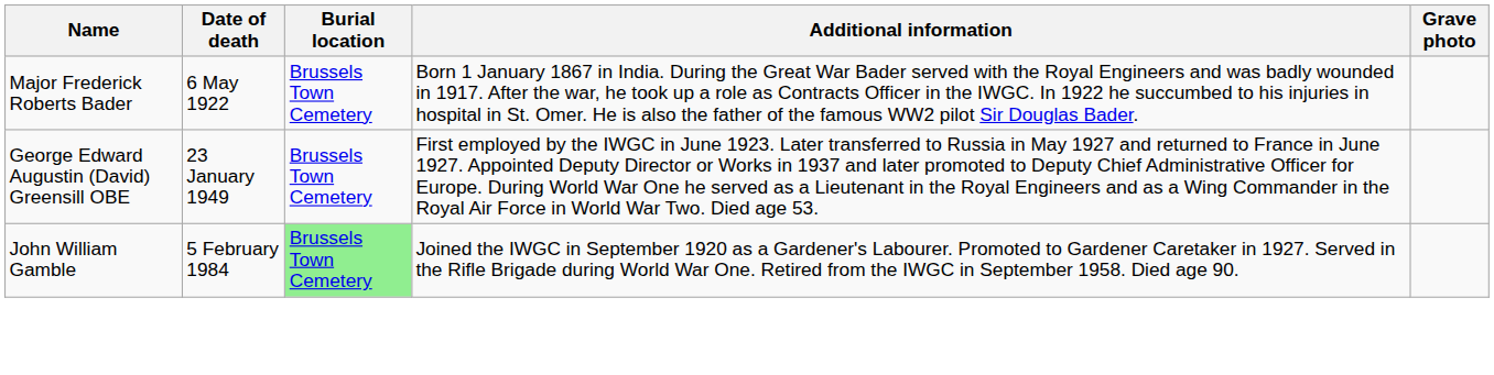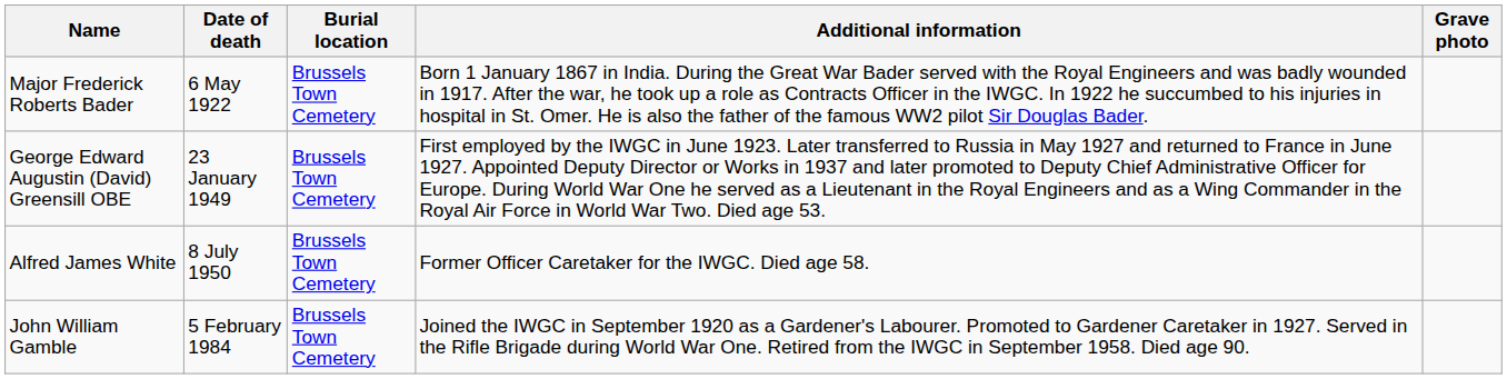 <table class="wikitable">
 <tr>
 <th>Name</th>
 <th>Date of death</th>
 <th>Burial location</th>
 <th>Additional information</th>
 <th>Grave photo</th>
 </tr>
 <tr>
 <td>Major Frederick Roberts Bader</td>
 <td>6 May 1922</td>
 <td><a href='#'>Brussels Town Cemetery</a></td>
 <td>Born 1 January 1867 in India. During the Great War Bader served with the Royal Engineers and was badly wounded in 1917. After the war, he took up a role as Contracts Officer in the IWGC. In 1922 he succumbed to his injuries in hospital in St. Omer. He is also the father of the famous WW2 pilot <a href='#'>Sir Douglas Bader</a>.</td>
 <td></td>
 </tr>
 <tr>
 <td>George Edward Augustin (David) Greensill OBE</td>
 <td>23 January 1949</td>
 <td><a href='#'>Brussels Town Cemetery</a></td>
 <td>First employed by the IWGC in June 1923. Later transferred to Russia in May 1927 and returned to France in June 1927. Appointed Deputy Director or Works in 1937 and later promoted to Deputy Chief Administrative Officer for Europe. During World War One he served as a Lieutenant in the Royal Engineers and as a Wing Commander in the Royal Air Force in World War Two. Died age 53.</td>
 <td></td>
 </tr>
 <tr>
+<td>Alfred James White</td>
+<td>8 July 1950</td>
+<td><a href='#'>Brussels Town Cemetery</a></td>
+<td>Former Officer Caretaker for the IWGC. Died age 58.</td>
+<td></td>
+</tr>
+<tr>
 <td>John William Gamble</td>
 <td>5 February 1984</td>
-<td style="background: lightgreen;"><a href='#'>Brussels Town Cemetery</a></td>
+<td><a href='#'>Brussels Town Cemetery</a></td>
 <td>Joined the IWGC in September 1920 as a Gardener's Labourer. Promoted to Gardener Caretaker in 1927. Served in the Rifle Brigade during World War One. Retired from the IWGC in September 1958. Died age 90.</td>
 <td></td>
 </tr>
 </table>
